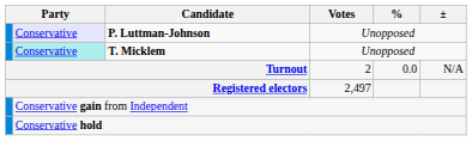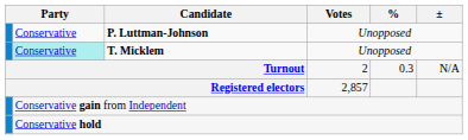 <table class=wikitable>
 <tr>
 <th scope="col" colspan="2" style="width: 130px">Party</th>
 <th scope="col" style="width: 17em">Candidate</th>
 <th scope="col" style="width: 5em">Votes</th>
 <th scope="col" style="width: 3.5em">%</th>
 <th scope="col" style="width: 3.5em">±</th>
 </tr>
 <tr>
 <td style="background:#0087DC;"></td>
-<td style="background: lavender;"><a href='#'>Conservative</a></td>
+<td><a href='#'>Conservative</a></td>
 <td><strong>P. Luttman-Johnson</strong></td>
 <td style="text-align: center; "colspan="3"><em>Unopposed</em></td>
 </tr>
 <tr>
 <td style="background:#0087DC;"></td>
 <td style="background: paleturquoise;"><a href='#'>Conservative</a></td>
 <td><strong>T. Micklem</strong></td>
 <td style="text-align: center; "colspan="3"><em>Unopposed</em></td>
 </tr>
 <tr style="background-color:#F6F6F6">
 <th colspan="3" style="text-align: right; margin-right: 0.5em"><a href='#'>Turnout</a></th>
 <td style="text-align: right; margin-right: 0.5em">2</td>
-<td style="text-align: right; margin-right: 0.5em">0.0</td>
+<td style="text-align: right; margin-right: 0.5em">0.3</td>
 <td style="text-align: right; margin-right: 0.5em">N/A</td>
 </tr>
 <tr style="background-color:#F6F6F6;">
 <th colspan="3" style="text-align:right;"><a href='#'>Registered electors</a></th>
-<td style="text-align:right; margin-right:0.5em">2,497</td>
+<td style="text-align:right; margin-right:0.5em">2,857</td>
 <td></td>
 <td></td>
 </tr>
 <tr style="background-color:#F6F6F6">
 <td style="background:#0087DC;"></td>
 <td colspan="5"><a href='#'>Conservative</a> <strong>gain</strong> from <a href='#'>Independent</a></td>
 </tr>
 <tr style="background-color:#F6F6F6">
 <td style="background:#0087DC;"></td>
 <td colspan="5"><a href='#'>Conservative</a> <strong>hold</strong></td>
 </tr>
 </table>
